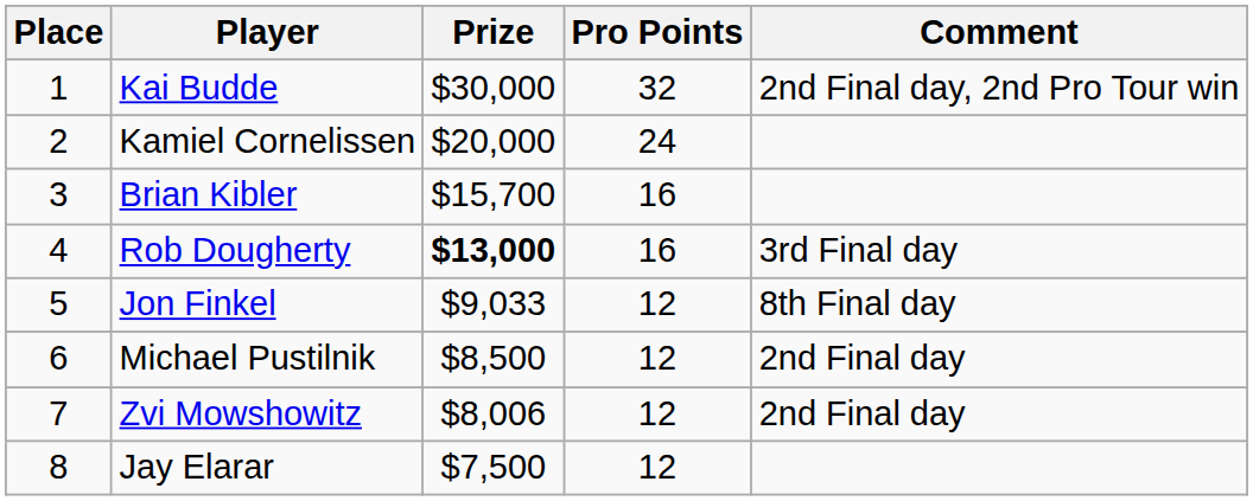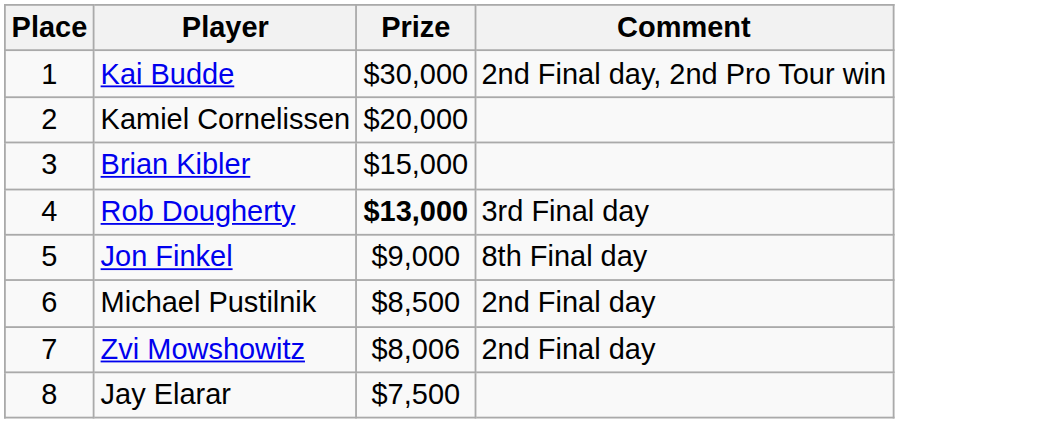 <table class="wikitable">
 <tr>
 <th>Place</th>
 <th>Player</th>
 <th>Prize</th>
-<th>Pro Points</th>
 <th>Comment</th>
 </tr>
 <tr>
 <td align=center>1</td>
 <td> <a href='#'>Kai Budde</a></td>
 <td align=center>$30,000</td>
-<td align=center>32</td>
 <td>2nd Final day, 2nd Pro Tour win</td>
 </tr>
 <tr>
 <td align=center>2</td>
 <td> Kamiel Cornelissen</td>
 <td align=center>$20,000</td>
-<td align=center>24</td>
 <td></td>
 </tr>
 <tr>
 <td align=center>3</td>
 <td> <a href='#'>Brian Kibler</a></td>
-<td align=center>$15,700</td>
-<td align=center>16</td>
+<td align=center>$15,000</td>
 <td></td>
 </tr>
 <tr>
 <td align=center>4</td>
 <td> <a href='#'>Rob Dougherty</a></td>
 <td align=center><strong>$13,000</strong></td>
-<td align=center>16</td>
 <td>3rd Final day</td>
 </tr>
 <tr>
 <td align=center>5</td>
 <td> <a href='#'>Jon Finkel</a></td>
-<td align=center>$9,033</td>
-<td align=center>12</td>
+<td align=center>$9,000</td>
 <td>8th Final day</td>
 </tr>
 <tr>
 <td align=center>6</td>
 <td> Michael Pustilnik</td>
 <td align=center>$8,500</td>
-<td align=center>12</td>
 <td>2nd Final day</td>
 </tr>
 <tr>
 <td align=center>7</td>
 <td> <a href='#'>Zvi Mowshowitz</a></td>
 <td align=center>$8,006</td>
-<td align=center>12</td>
 <td>2nd Final day</td>
 </tr>
 <tr>
 <td align=center>8</td>
 <td> Jay Elarar</td>
 <td align=center>$7,500</td>
-<td align=center>12</td>
 <td></td>
 </tr>
 </table>
